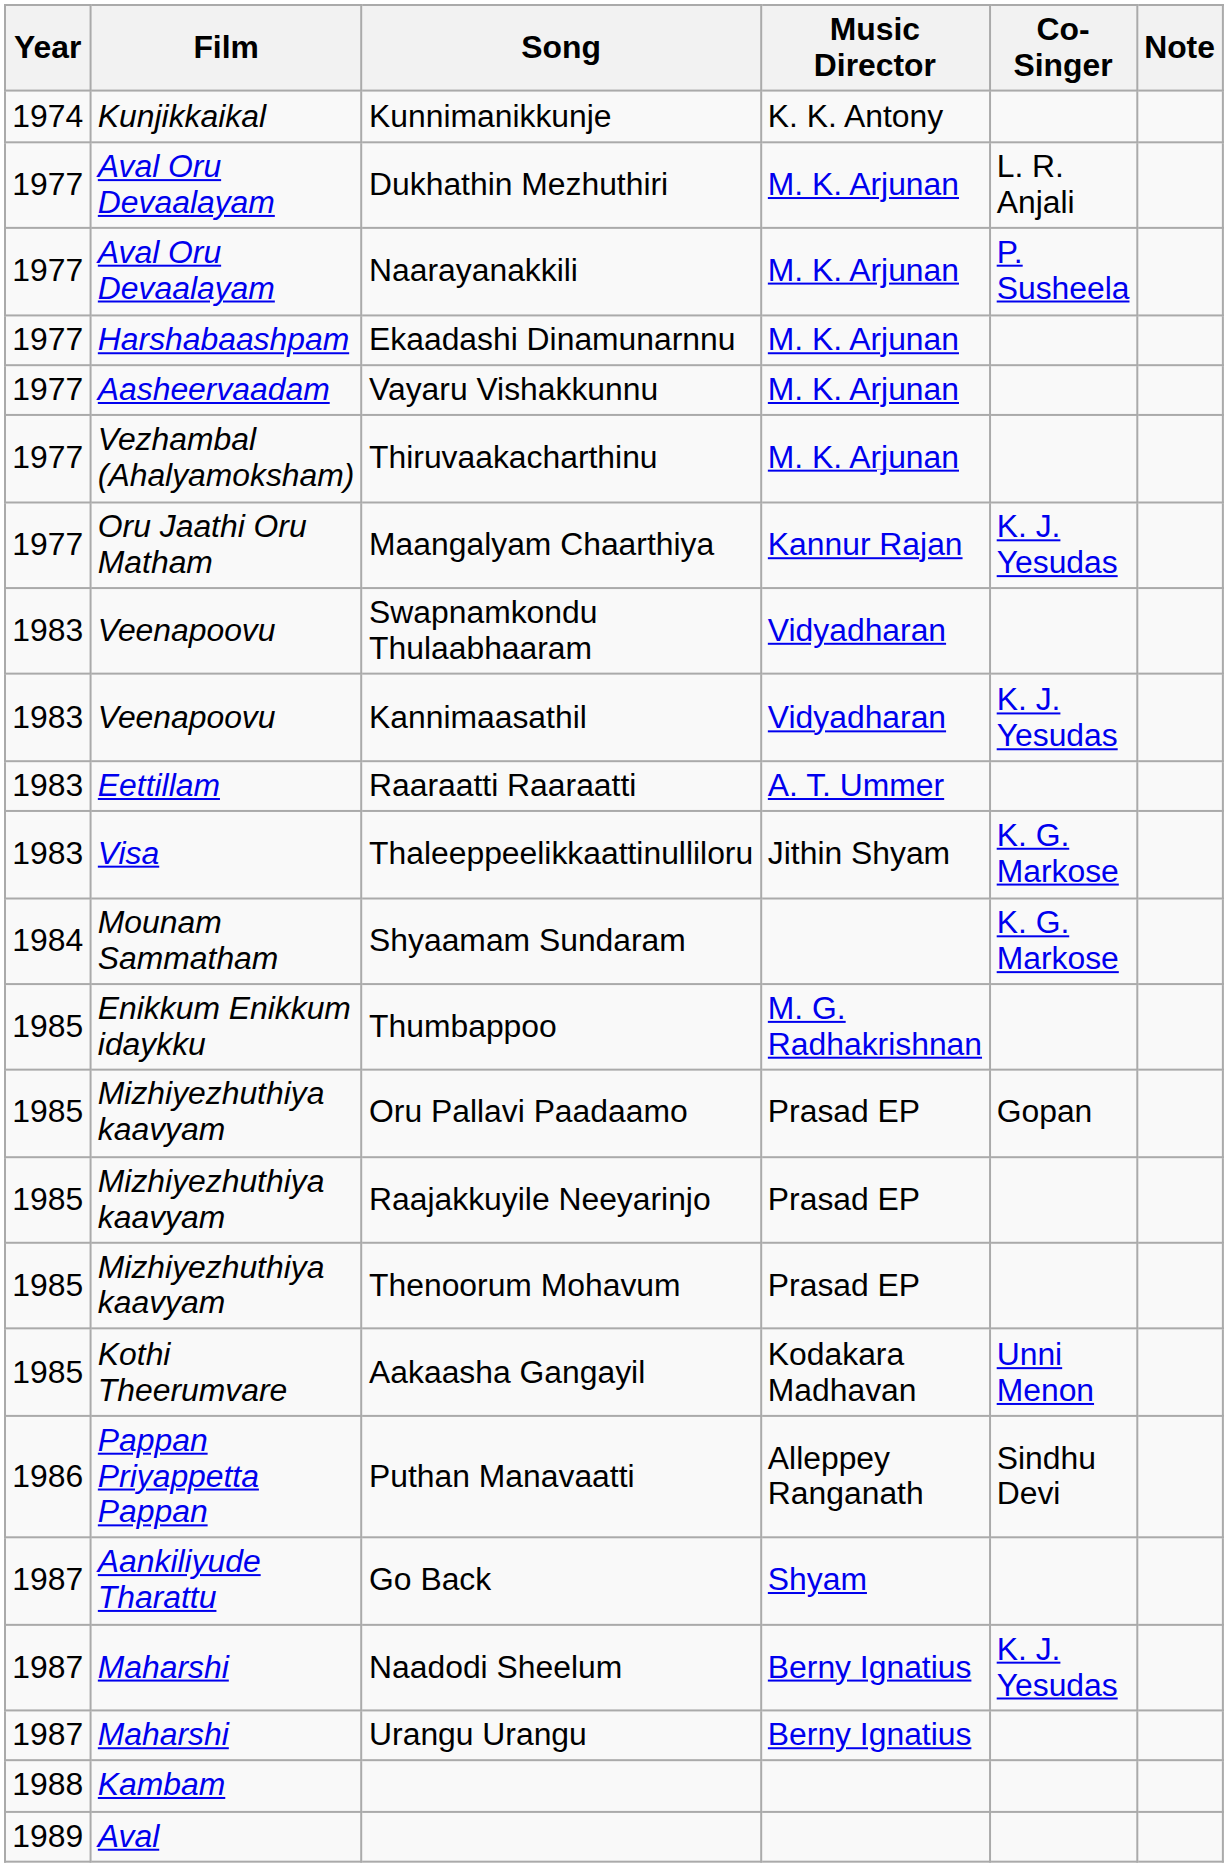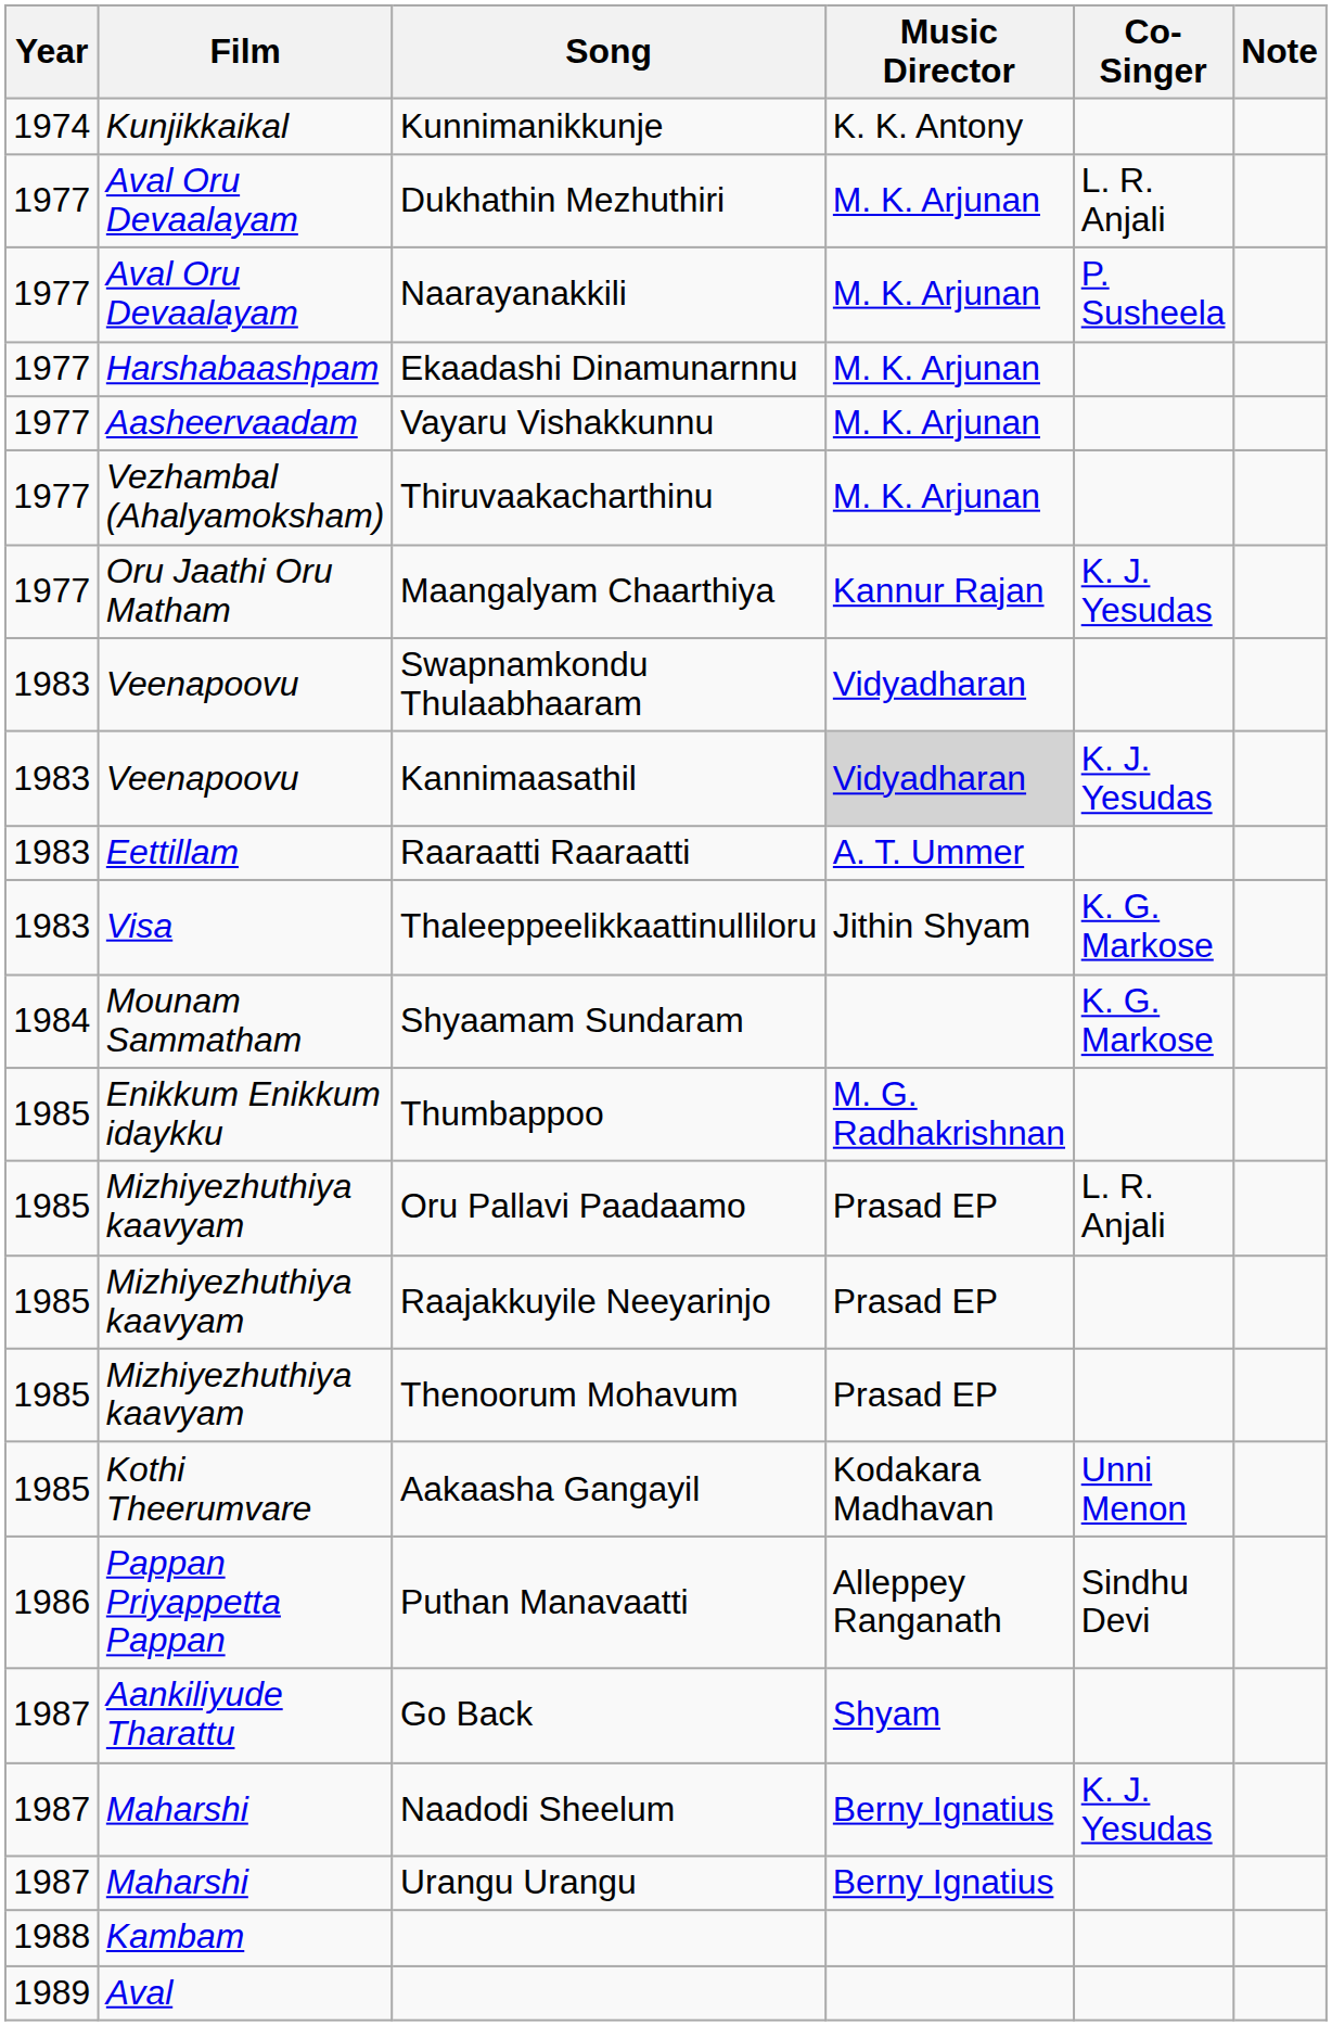 <table class="wikitable sortable">
 <tr>
 <th>Year</th>
 <th>Film</th>
 <th>Song</th>
 <th>Music Director</th>
 <th>Co-Singer</th>
 <th>Note</th>
 </tr>
 <tr>
 <td>1974</td>
 <td><em>Kunjikkaikal</em></td>
 <td>Kunnimanikkunje</td>
 <td>K. K. Antony</td>
 <td></td>
 <td></td>
 </tr>
 <tr>
 <td>1977</td>
 <td><em><a href='#'>Aval Oru Devaalayam</a></em></td>
 <td>Dukhathin Mezhuthiri</td>
 <td><a href='#'>M. K. Arjunan</a></td>
 <td>L. R. Anjali</td>
 <td></td>
 </tr>
 <tr>
 <td>1977</td>
 <td><em><a href='#'>Aval Oru Devaalayam</a></em></td>
 <td>Naarayanakkili</td>
 <td><a href='#'>M. K. Arjunan</a></td>
 <td><a href='#'>P. Susheela</a></td>
 <td></td>
 </tr>
 <tr>
 <td>1977</td>
 <td><em><a href='#'>Harshabaashpam</a></em></td>
 <td>Ekaadashi Dinamunarnnu</td>
 <td><a href='#'>M. K. Arjunan</a></td>
 <td></td>
 <td></td>
 </tr>
 <tr>
 <td>1977</td>
 <td><em><a href='#'>Aasheervaadam</a></em></td>
 <td>Vayaru Vishakkunnu</td>
 <td><a href='#'>M. K. Arjunan</a></td>
 <td></td>
 <td></td>
 </tr>
 <tr>
 <td>1977</td>
 <td><em>Vezhambal (Ahalyamoksham)</em></td>
 <td>Thiruvaakacharthinu</td>
 <td><a href='#'>M. K. Arjunan</a></td>
 <td></td>
 <td></td>
 </tr>
 <tr>
 <td>1977</td>
 <td><em>Oru Jaathi Oru Matham</em></td>
 <td>Maangalyam Chaarthiya</td>
 <td><a href='#'>Kannur Rajan</a></td>
 <td><a href='#'>K. J. Yesudas</a></td>
 <td></td>
 </tr>
 <tr>
 <td>1983</td>
 <td><em>Veenapoovu</em></td>
 <td>Swapnamkondu Thulaabhaaram</td>
 <td><a href='#'>Vidyadharan</a></td>
 <td></td>
 <td></td>
 </tr>
 <tr>
 <td>1983</td>
 <td><em>Veenapoovu</em></td>
 <td>Kannimaasathil</td>
-<td><a href='#'>Vidyadharan</a></td>
+<td style="background: lightgrey;"><a href='#'>Vidyadharan</a></td>
 <td><a href='#'>K. J. Yesudas</a></td>
 <td></td>
 </tr>
 <tr>
 <td>1983</td>
 <td><em><a href='#'>Eettillam</a></em></td>
 <td>Raaraatti Raaraatti</td>
 <td><a href='#'>A. T. Ummer</a></td>
 <td></td>
 <td></td>
 </tr>
 <tr>
 <td>1983</td>
 <td><em><a href='#'>Visa</a></em></td>
 <td>Thaleeppeelikkaattinulliloru</td>
 <td>Jithin Shyam</td>
 <td><a href='#'>K. G. Markose</a></td>
 <td></td>
 </tr>
 <tr>
 <td>1984</td>
 <td><em>Mounam Sammatham</em></td>
 <td>Shyaamam Sundaram</td>
 <td></td>
 <td><a href='#'>K. G. Markose</a></td>
 <td></td>
 </tr>
 <tr>
 <td>1985</td>
 <td><em>Enikkum Enikkum idaykku</em></td>
 <td>Thumbappoo</td>
 <td><a href='#'>M. G. Radhakrishnan</a></td>
 <td></td>
 <td></td>
 </tr>
 <tr>
 <td>1985</td>
 <td><em>Mizhiyezhuthiya kaavyam</em></td>
 <td>Oru Pallavi Paadaamo</td>
 <td>Prasad EP</td>
-<td>Gopan</td>
+<td>L. R. Anjali</td>
 <td></td>
 </tr>
 <tr>
 <td>1985</td>
 <td><em>Mizhiyezhuthiya kaavyam</em></td>
 <td>Raajakkuyile Neeyarinjo</td>
 <td>Prasad EP</td>
 <td></td>
 <td></td>
 </tr>
 <tr>
 <td>1985</td>
 <td><em>Mizhiyezhuthiya kaavyam</em></td>
 <td>Thenoorum Mohavum</td>
 <td>Prasad EP</td>
 <td></td>
 <td></td>
 </tr>
 <tr>
 <td>1985</td>
 <td><em>Kothi Theerumvare</em></td>
 <td>Aakaasha Gangayil</td>
 <td>Kodakara Madhavan</td>
 <td><a href='#'>Unni Menon</a></td>
 <td></td>
 </tr>
 <tr>
 <td>1986</td>
 <td><em><a href='#'>Pappan Priyappetta Pappan</a></em></td>
 <td>Puthan Manavaatti</td>
 <td>Alleppey Ranganath</td>
 <td>Sindhu Devi</td>
 <td></td>
 </tr>
 <tr>
 <td>1987</td>
 <td><em><a href='#'>Aankiliyude Tharattu</a></em></td>
 <td>Go Back</td>
 <td><a href='#'>Shyam</a></td>
 <td></td>
 <td></td>
 </tr>
 <tr>
 <td>1987</td>
 <td><em><a href='#'>Maharshi</a></em></td>
 <td>Naadodi Sheelum</td>
 <td><a href='#'>Berny Ignatius</a></td>
 <td><a href='#'>K. J. Yesudas</a></td>
 <td></td>
 </tr>
 <tr>
 <td>1987</td>
 <td><em><a href='#'>Maharshi</a></em></td>
 <td>Urangu Urangu</td>
 <td><a href='#'>Berny Ignatius</a></td>
 <td></td>
 <td></td>
 </tr>
 <tr>
 <td>1988</td>
 <td><em><a href='#'>Kambam</a></em></td>
 <td></td>
 <td></td>
 <td></td>
 <td></td>
 </tr>
 <tr>
 <td>1989</td>
 <td><em><a href='#'>Aval</a></em></td>
 <td></td>
 <td></td>
 <td></td>
 <td></td>
 </tr>
 </table>
